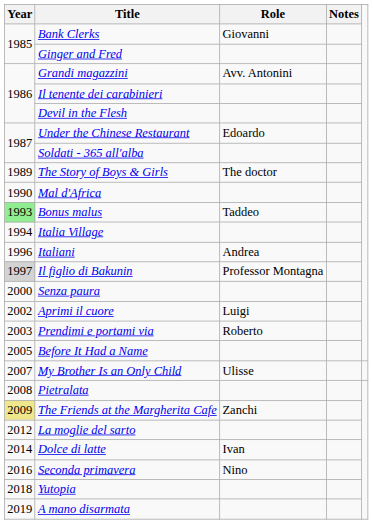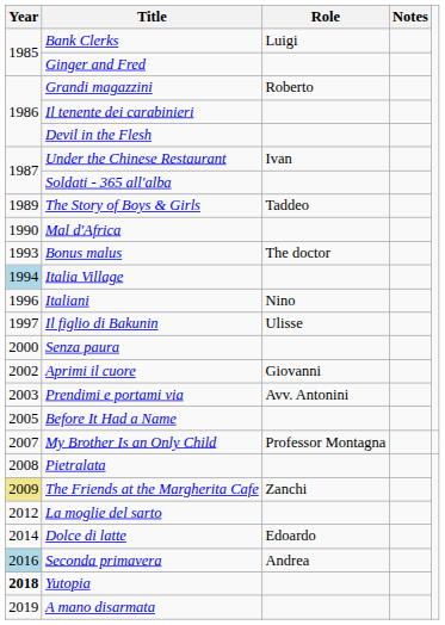 <table class="wikitable sortable">
 <tr>
 <th>Year</th>
 <th>Title</th>
 <th>Role</th>
 <th class="unsortable">Notes</th>
 </tr>
 <tr>
 <td rowspan=2>1985</td>
 <td><em><a href='#'>Bank Clerks</a></em></td>
-<td>Giovanni</td>
+<td>Luigi</td>
 <td></td>
 </tr>
 <tr>
 <td><em><a href='#'>Ginger and Fred</a></em></td>
 <td></td>
 <td></td>
 </tr>
 <tr>
 <td rowspan=3>1986</td>
 <td><em><a href='#'>Grandi magazzini</a></em></td>
-<td>Avv. Antonini</td>
+<td>Roberto</td>
 <td></td>
 </tr>
 <tr>
 <td><em><a href='#'>Il tenente dei carabinieri</a></em></td>
 <td></td>
 <td></td>
 </tr>
 <tr>
 <td><em><a href='#'>Devil in the Flesh</a></em></td>
 <td></td>
 <td></td>
 </tr>
 <tr>
 <td rowspan=2>1987</td>
 <td><em><a href='#'>Under the Chinese Restaurant</a></em></td>
-<td>Edoardo</td>
+<td>Ivan</td>
 <td></td>
 </tr>
 <tr>
 <td><em><a href='#'>Soldati - 365 all'alba</a></em></td>
 <td></td>
 <td></td>
 </tr>
 <tr>
 <td>1989</td>
 <td><em><a href='#'>The Story of Boys & Girls</a></em></td>
-<td>The doctor</td>
+<td>Taddeo</td>
 <td></td>
 </tr>
 <tr>
 <td>1990</td>
 <td><em><a href='#'>Mal d'Africa</a></em></td>
 <td></td>
 <td></td>
 </tr>
 <tr>
-<td style="background: lightgreen;">1993</td>
+<td>1993</td>
 <td><em><a href='#'>Bonus malus</a></em></td>
-<td>Taddeo</td>
+<td>The doctor</td>
 <td></td>
 </tr>
 <tr>
-<td>1994</td>
+<td style="background: lightblue;">1994</td>
 <td><em><a href='#'>Italia Village</a></em></td>
 <td></td>
 <td></td>
 </tr>
 <tr>
 <td>1996</td>
 <td><em><a href='#'>Italiani</a></em></td>
-<td>Andrea</td>
+<td>Nino</td>
 <td></td>
 </tr>
 <tr>
-<td style="background: lightgrey;">1997</td>
+<td>1997</td>
 <td><em><a href='#'>Il figlio di Bakunin</a></em></td>
-<td>Professor Montagna</td>
+<td>Ulisse</td>
 <td></td>
 </tr>
 <tr>
 <td>2000</td>
 <td><em><a href='#'>Senza paura</a></em></td>
 <td></td>
 <td></td>
 </tr>
 <tr>
 <td>2002</td>
 <td><em><a href='#'>Aprimi il cuore</a></em></td>
-<td>Luigi</td>
+<td>Giovanni</td>
 <td></td>
 </tr>
 <tr>
 <td>2003</td>
 <td><em><a href='#'>Prendimi e portami via</a></em></td>
-<td>Roberto</td>
+<td>Avv. Antonini</td>
 <td></td>
 </tr>
 <tr>
 <td>2005</td>
 <td><em><a href='#'>Before It Had a Name</a></em></td>
 <td></td>
 <td></td>
 </tr>
 <tr>
 <td>2007</td>
 <td><em><a href='#'>My Brother Is an Only Child</a></em></td>
-<td>Ulisse</td>
+<td>Professor Montagna</td>
 <td></td>
 <td></td>
 </tr>
 <tr>
 <td>2008</td>
 <td><em><a href='#'>Pietralata</a></em></td>
 <td></td>
 <td></td>
 </tr>
 <tr>
 <td style="background: khaki;">2009</td>
 <td><em><a href='#'>The Friends at the Margherita Cafe</a></em></td>
 <td>Zanchi</td>
 <td></td>
 </tr>
 <tr>
 <td>2012</td>
 <td><em><a href='#'>La moglie del sarto</a></em></td>
 <td></td>
 <td></td>
 </tr>
 <tr>
 <td>2014</td>
 <td><em><a href='#'>Dolce di latte</a></em></td>
-<td>Ivan</td>
+<td>Edoardo</td>
 <td></td>
 </tr>
 <tr>
-<td>2016</td>
+<td style="background: lightblue;">2016</td>
 <td><em><a href='#'>Seconda primavera</a></em></td>
-<td>Nino</td>
+<td>Andrea</td>
 <td></td>
 </tr>
 <tr>
-<td>2018</td>
+<td><strong>2018</strong></td>
 <td><em><a href='#'>Yutopia</a></em></td>
 <td></td>
 <td></td>
 </tr>
 <tr>
 <td>2019</td>
 <td><em><a href='#'>A mano disarmata</a></em></td>
 <td></td>
 <td></td>
 </tr>
 </table>
